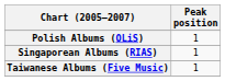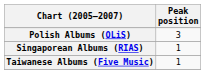 <table class="wikitable sortable plainrowheaders" style="text-align:center">
 <tr>
 <th scope="col">Chart (2005–2007)</th>
 <th scope="col">Peak<br>position</th>
 </tr>
 <tr>
 </tr>
 <tr>
 </tr>
 <tr>
 </tr>
 <tr>
 </tr>
 <tr>
 </tr>
 <tr>
 </tr>
 <tr>
 </tr>
 <tr>
 </tr>
 <tr>
 </tr>
 <tr>
 </tr>
 <tr>
 </tr>
 <tr>
 </tr>
 <tr>
 </tr>
 <tr>
 <th scope="row">Polish Albums (<a href='#'>OLiS</a>)</th>
-<td>1</td>
+<td>3</td>
 </tr>
 <tr>
 </tr>
 <tr>
 </tr>
 <tr>
 <th scope="row">Singaporean Albums (<a href='#'>RIAS</a>)</th>
 <td>1</td>
 </tr>
 <tr>
 </tr>
 <tr>
 </tr>
 <tr>
 </tr>
 <tr>
 <th scope="row">Taiwanese Albums (<a href='#'>Five Music</a>)</th>
 <td>1</td>
 </tr>
 <tr>
 </tr>
 <tr>
 </tr>
 <tr>
 </tr>
 </table>
